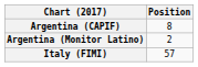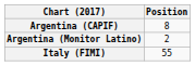 <table class="wikitable plainrowheaders sortable" style="text-align:center">
 <tr>
 <th scope="col">Chart (2017)</th>
 <th scope="col">Position</th>
 </tr>
 <tr>
 <th scope="row">Argentina (CAPIF)</th>
 <td>8</td>
 </tr>
 <tr>
 <th scope="row">Argentina (Monitor Latino)</th>
 <td>2</td>
 </tr>
 <tr>
 <th scope="row">Italy (FIMI)</th>
-<td>57</td>
+<td>55</td>
 </tr>
 </table>
